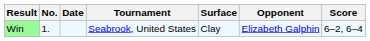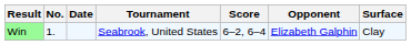 <table class="sortable wikitable" style=font-size:97%>
 <tr>
 <th>Result</th>
 <th>No.</th>
 <th>Date</th>
 <th>Tournament</th>
+<th>Score</th>
+<th>Opponent</th>
 <th>Surface</th>
-<th>Opponent</th>
-<th>Score</th>
 </tr>
 <tr style="background:#f0f8ff;">
 <td style="background:#98fb98;">Win</td>
 <td>1.</td>
 <td></td>
 <td><a href='#'>Seabrook</a>, United States</td>
+<td>6–2, 6–4</td>
+<td> <a href='#'>Elizabeth Galphin</a></td>
 <td>Clay</td>
-<td> <a href='#'>Elizabeth Galphin</a></td>
-<td>6–2, 6–4</td>
 </tr>
 </table>
